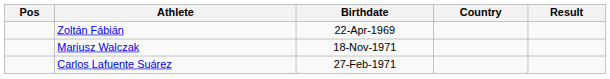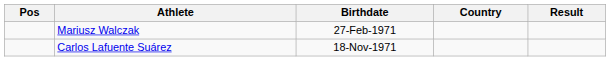 <table class="wikitable"  style="text-align:center; width:70%;">
 <tr>
 <th>Pos</th>
 <th>Athlete</th>
 <th>Birthdate</th>
 <th>Country</th>
 <th>Result</th>
 </tr>
 <tr>
 <td align=center></td>
-<td align=left><a href='#'>Zoltán Fábián</a></td>
-<td>22-Apr-1969</td>
-<td align=left></td>
-<td></td>
-</tr>
-<tr>
-<td align=center></td>
 <td align=left><a href='#'>Mariusz Walczak</a></td>
-<td>18-Nov-1971</td>
+<td>27-Feb-1971</td>
 <td align=left></td>
 <td></td>
 </tr>
 <tr>
 <td align=center></td>
 <td align=left><a href='#'>Carlos Lafuente Suárez</a></td>
-<td>27-Feb-1971</td>
+<td>18-Nov-1971</td>
 <td align=left></td>
 <td></td>
 </tr>
 </table>
